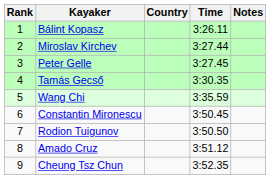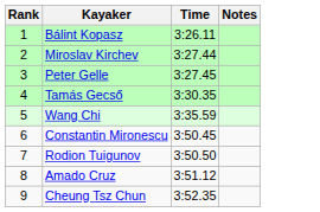 <table class="wikitable" style="text-align:center">
 <tr>
 <th>Rank</th>
 <th>Kayaker</th>
-<th>Country</th>
 <th>Time</th>
 <th>Notes</th>
 </tr>
 <tr bgcolor=bbffbb>
 <td>1</td>
 <td align="left"><a href='#'>Bálint Kopasz</a></td>
-<td align="left"></td>
 <td>3:26.11</td>
 <td></td>
 </tr>
 <tr bgcolor=bbffbb>
 <td>2</td>
 <td align="left"><a href='#'>Miroslav Kirchev</a></td>
-<td align="left"></td>
 <td>3:27.44</td>
 <td></td>
 </tr>
 <tr bgcolor=bbffbb>
 <td>3</td>
 <td align="left"><a href='#'>Peter Gelle</a></td>
-<td align="left"></td>
 <td>3:27.45</td>
 <td></td>
 </tr>
 <tr bgcolor=bbffbb>
 <td>4</td>
 <td align="left"><a href='#'>Tamás Gecső</a></td>
-<td align="left"></td>
 <td>3:30.35</td>
 <td></td>
 </tr>
 <tr bgcolor=ddffdd>
 <td>5</td>
 <td align="left"><a href='#'>Wang Chi</a></td>
-<td align="left"></td>
 <td>3:35.59</td>
 <td></td>
 </tr>
 <tr>
 <td>6</td>
 <td align="left"><a href='#'>Constantin Mironescu</a></td>
-<td align="left"></td>
 <td>3:50.45</td>
 <td></td>
 </tr>
 <tr>
 <td>7</td>
 <td align="left"><a href='#'>Rodion Tuigunov</a></td>
-<td align="left"></td>
 <td>3:50.50</td>
 <td></td>
 </tr>
 <tr>
 <td>8</td>
 <td align="left"><a href='#'>Amado Cruz</a></td>
-<td align="left"></td>
 <td>3:51.12</td>
 <td></td>
 </tr>
 <tr>
 <td>9</td>
 <td align="left"><a href='#'>Cheung Tsz Chun</a></td>
-<td align="left"></td>
 <td>3:52.35</td>
 <td></td>
 </tr>
 </table>
